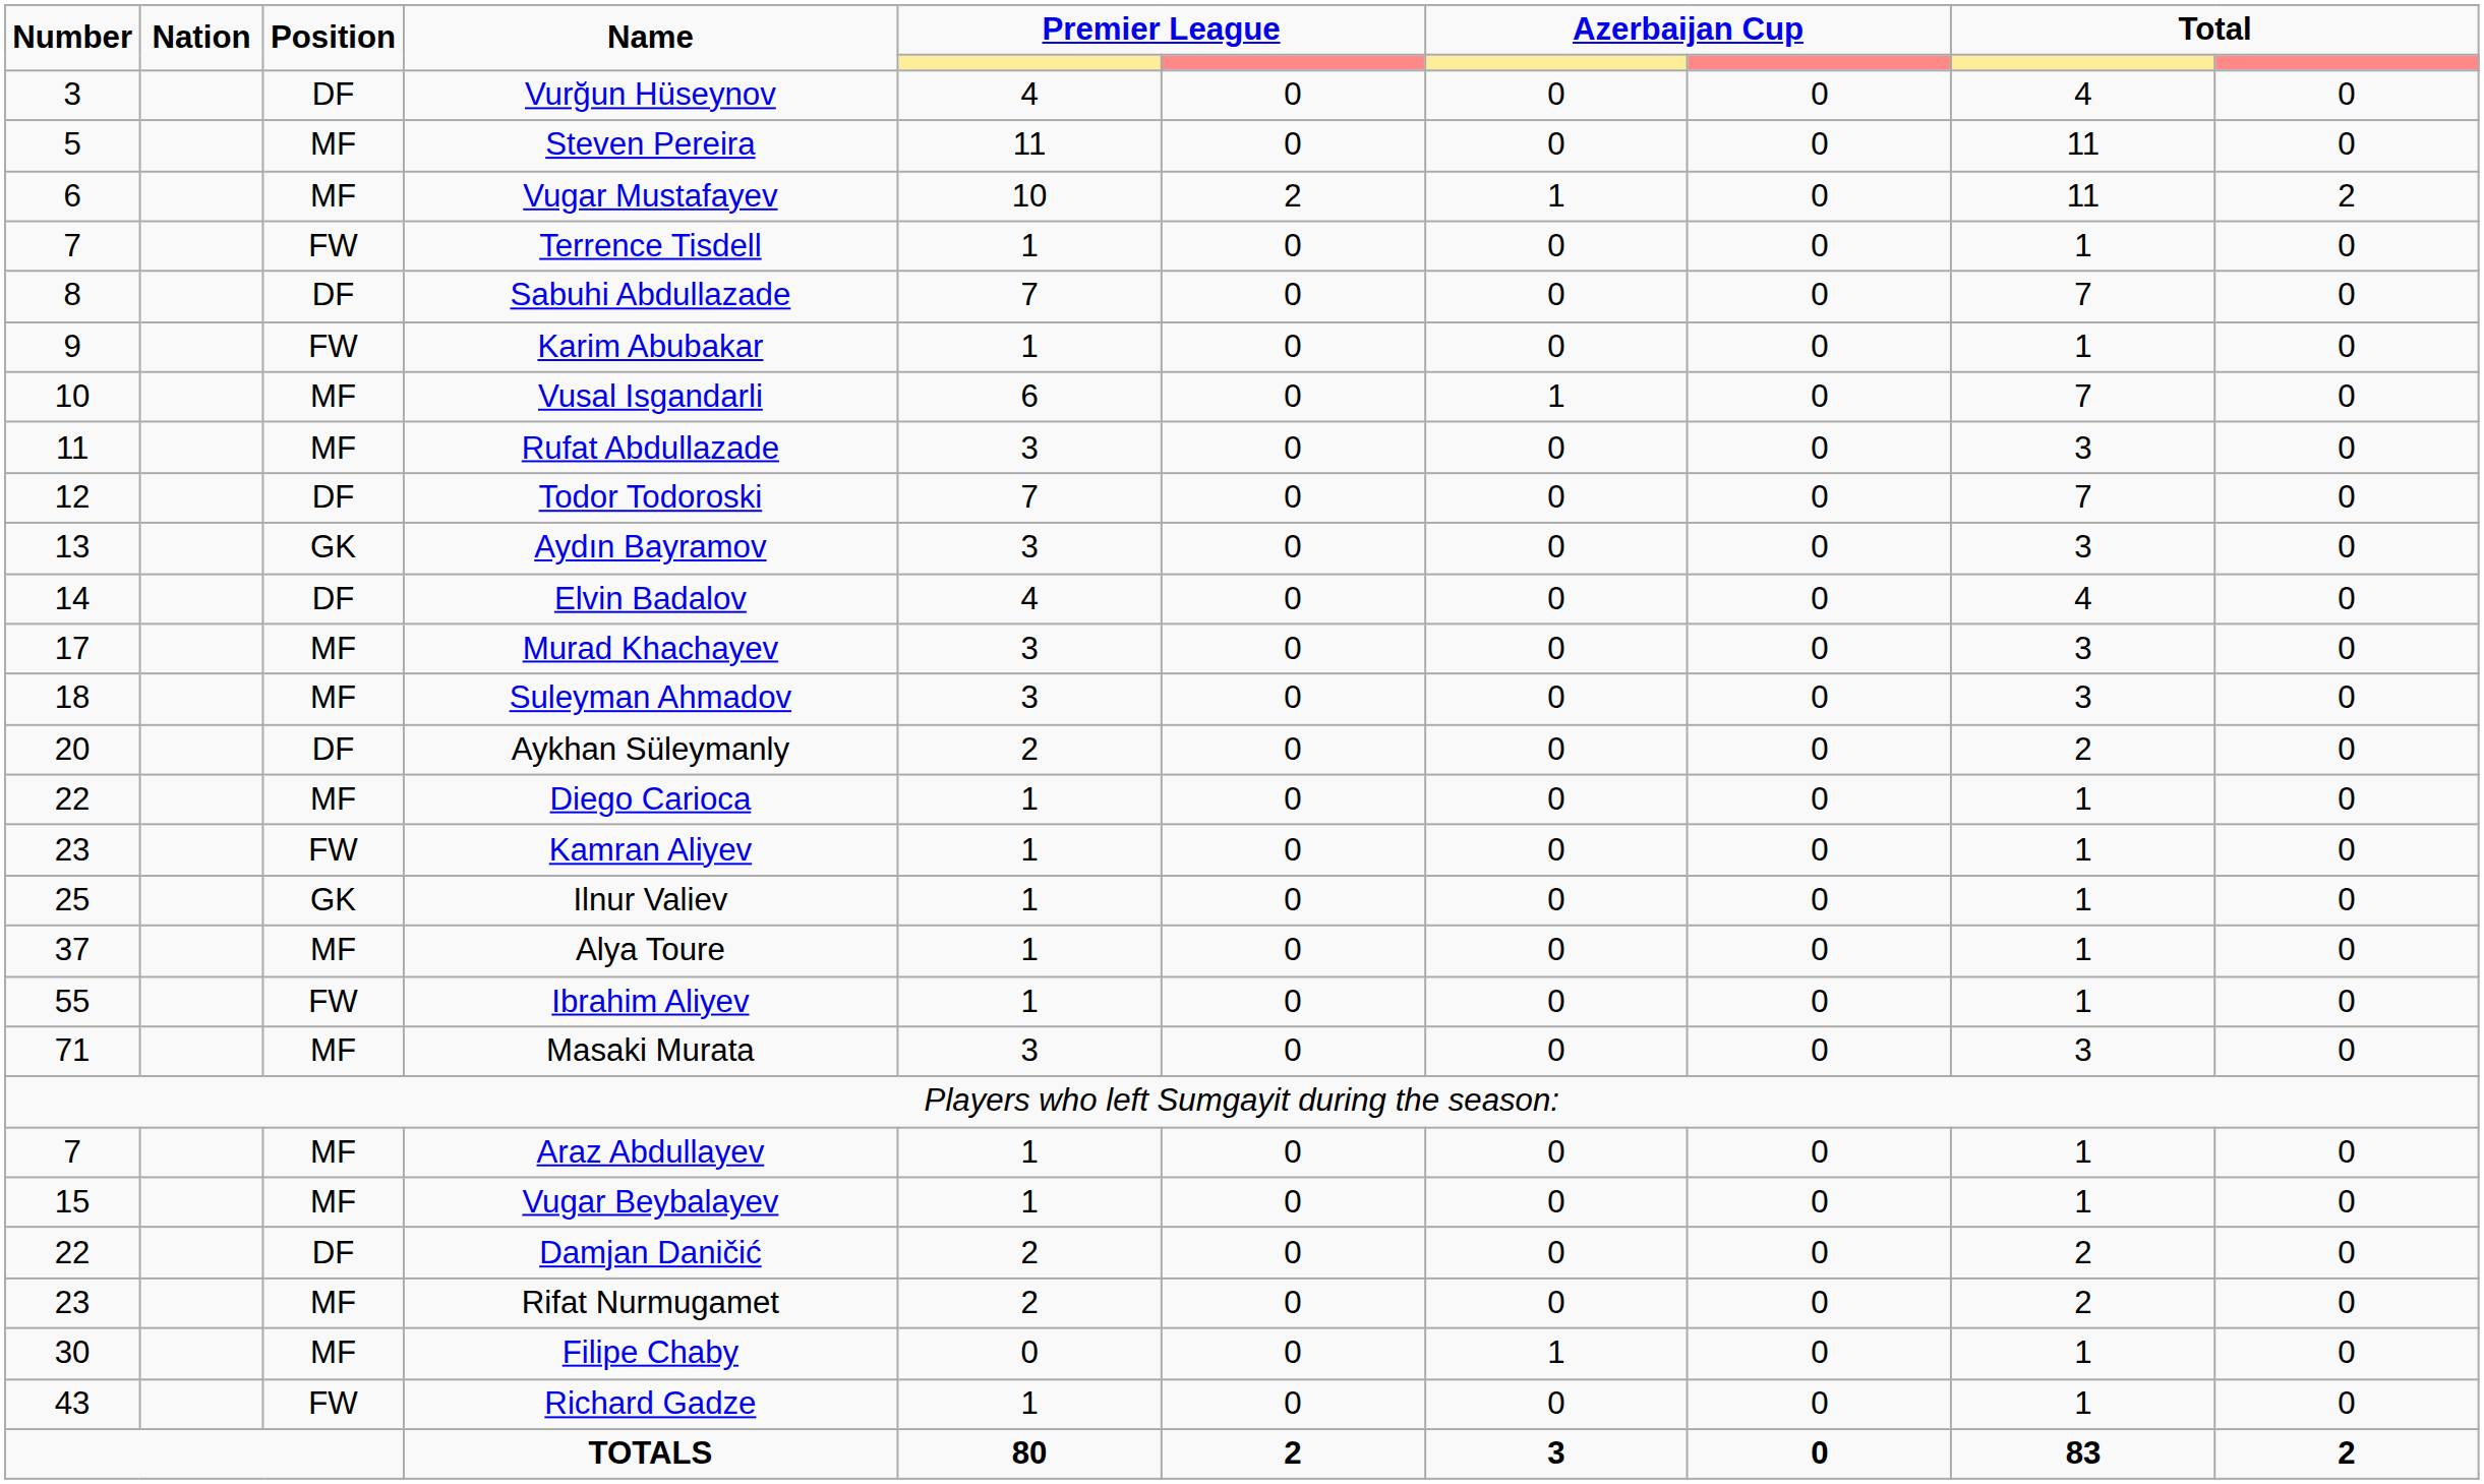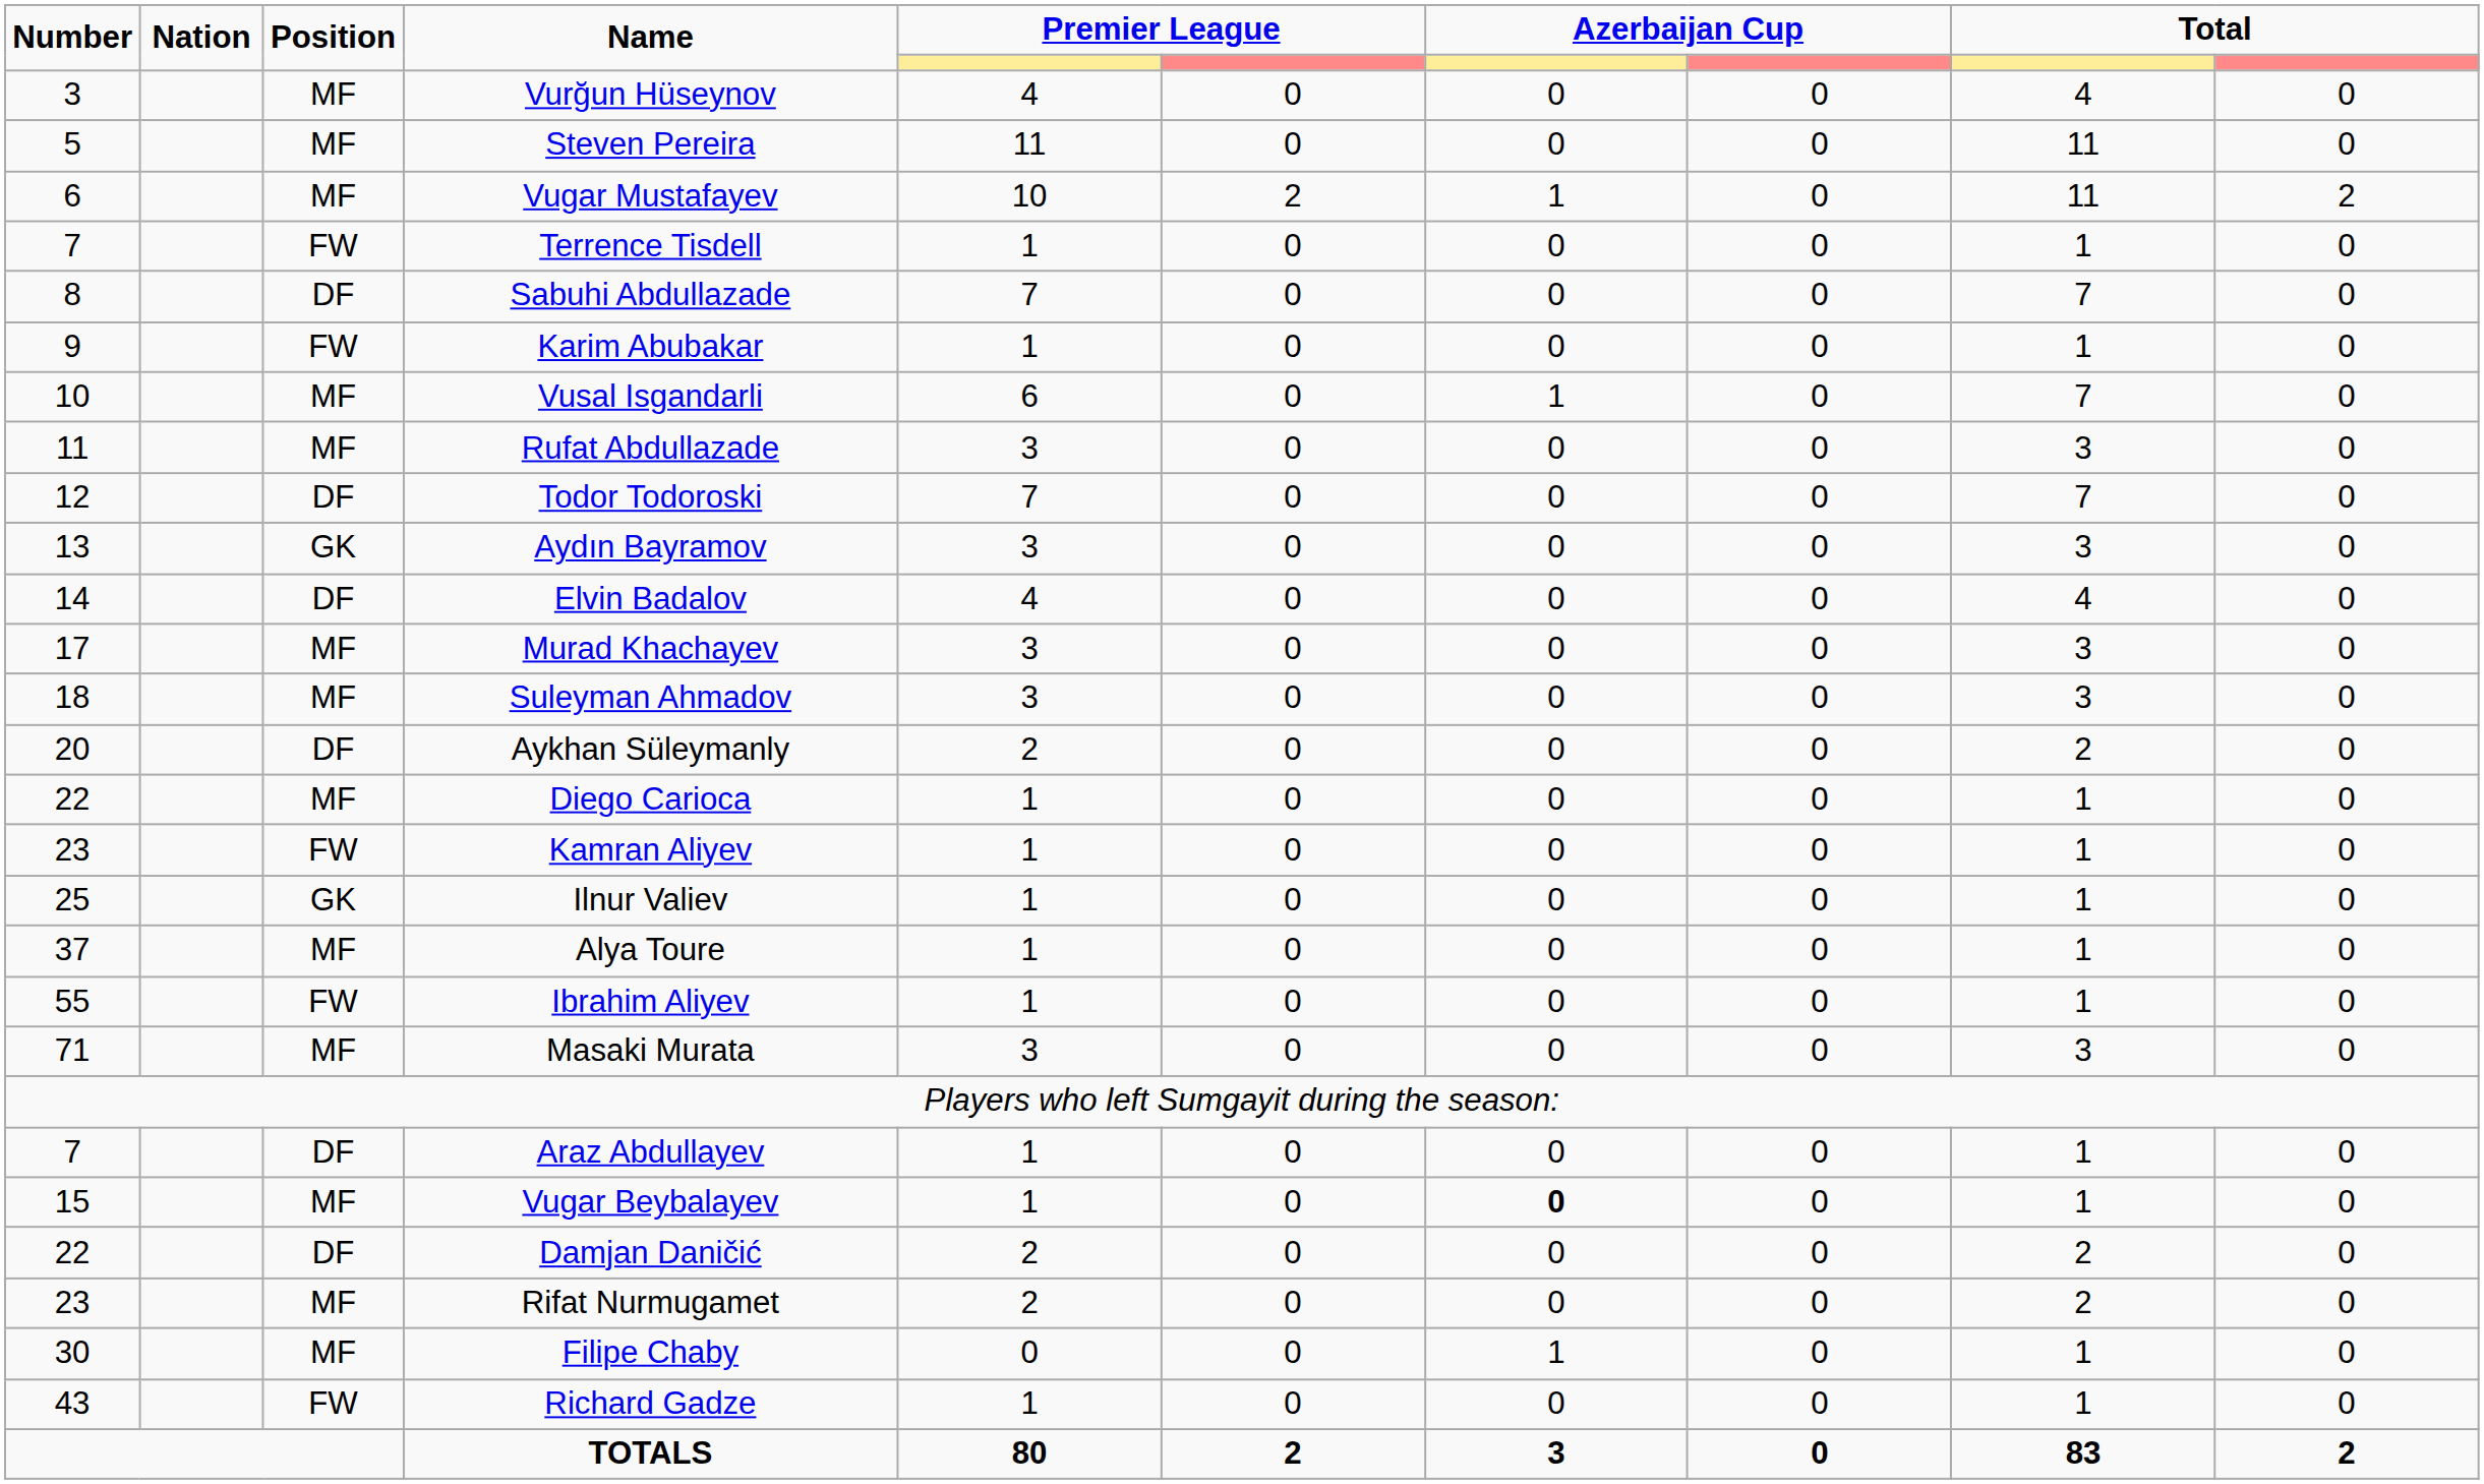 <table class="wikitable" style="text-align:center;">
 <tr>
 <td rowspan="2"  style="width:5%; text-align:center;"><strong>Number</strong></td>
 <td rowspan="2"  style="width:5%; text-align:center;"><strong>Nation</strong></td>
 <td rowspan="2"  style="width:5%; text-align:center;"><strong>Position</strong></td>
 <td rowspan="2"  style="width:20%; text-align:center;"><strong>Name</strong></td>
 <td colspan="2" style="text-align:center;"><strong><a href='#'>Premier League</a></strong></td>
 <td colspan="2" style="text-align:center;"><strong><a href='#'>Azerbaijan Cup</a></strong></td>
 <td colspan="2" style="text-align:center;"><strong>Total</strong></td>
 </tr>
 <tr>
 <th style="width:60px; background:#fe9;"></th>
 <th style="width:60px; background:#ff8888;"></th>
 <th style="width:60px; background:#fe9;"></th>
 <th style="width:60px; background:#ff8888;"></th>
 <th style="width:60px; background:#fe9;"></th>
 <th style="width:60px; background:#ff8888;"></th>
 </tr>
 <tr>
 <td>3</td>
 <td></td>
-<td>DF</td>
+<td>MF</td>
 <td><a href='#'>Vurğun Hüseynov</a></td>
 <td>4</td>
 <td>0</td>
 <td>0</td>
 <td>0</td>
 <td>4</td>
 <td>0</td>
 </tr>
 <tr>
 <td>5</td>
 <td></td>
 <td>MF</td>
 <td><a href='#'>Steven Pereira</a></td>
 <td>11</td>
 <td>0</td>
 <td>0</td>
 <td>0</td>
 <td>11</td>
 <td>0</td>
 </tr>
 <tr>
 <td>6</td>
 <td></td>
 <td>MF</td>
 <td><a href='#'>Vugar Mustafayev</a></td>
 <td>10</td>
 <td>2</td>
 <td>1</td>
 <td>0</td>
 <td>11</td>
 <td>2</td>
 </tr>
 <tr>
 <td>7</td>
 <td></td>
 <td>FW</td>
 <td><a href='#'>Terrence Tisdell</a></td>
 <td>1</td>
 <td>0</td>
 <td>0</td>
 <td>0</td>
 <td>1</td>
 <td>0</td>
 </tr>
 <tr>
 <td>8</td>
 <td></td>
 <td>DF</td>
 <td><a href='#'>Sabuhi Abdullazade</a></td>
 <td>7</td>
 <td>0</td>
 <td>0</td>
 <td>0</td>
 <td>7</td>
 <td>0</td>
 </tr>
 <tr>
 <td>9</td>
 <td></td>
 <td>FW</td>
 <td><a href='#'>Karim Abubakar</a></td>
 <td>1</td>
 <td>0</td>
 <td>0</td>
 <td>0</td>
 <td>1</td>
 <td>0</td>
 </tr>
 <tr>
 <td>10</td>
 <td></td>
 <td>MF</td>
 <td><a href='#'>Vusal Isgandarli</a></td>
 <td>6</td>
 <td>0</td>
 <td>1</td>
 <td>0</td>
 <td>7</td>
 <td>0</td>
 </tr>
 <tr>
 <td>11</td>
 <td></td>
 <td>MF</td>
 <td><a href='#'>Rufat Abdullazade</a></td>
 <td>3</td>
 <td>0</td>
 <td>0</td>
 <td>0</td>
 <td>3</td>
 <td>0</td>
 </tr>
 <tr>
 <td>12</td>
 <td></td>
 <td>DF</td>
 <td><a href='#'>Todor Todoroski</a></td>
 <td>7</td>
 <td>0</td>
 <td>0</td>
 <td>0</td>
 <td>7</td>
 <td>0</td>
 </tr>
 <tr>
 <td>13</td>
 <td></td>
 <td>GK</td>
 <td><a href='#'>Aydın Bayramov</a></td>
 <td>3</td>
 <td>0</td>
 <td>0</td>
 <td>0</td>
 <td>3</td>
 <td>0</td>
 </tr>
 <tr>
 <td>14</td>
 <td></td>
 <td>DF</td>
 <td><a href='#'>Elvin Badalov</a></td>
 <td>4</td>
 <td>0</td>
 <td>0</td>
 <td>0</td>
 <td>4</td>
 <td>0</td>
 </tr>
 <tr>
 <td>17</td>
 <td></td>
 <td>MF</td>
 <td><a href='#'>Murad Khachayev</a></td>
 <td>3</td>
 <td>0</td>
 <td>0</td>
 <td>0</td>
 <td>3</td>
 <td>0</td>
 </tr>
 <tr>
 <td>18</td>
 <td></td>
 <td>MF</td>
 <td><a href='#'>Suleyman Ahmadov</a></td>
 <td>3</td>
 <td>0</td>
 <td>0</td>
 <td>0</td>
 <td>3</td>
 <td>0</td>
 </tr>
 <tr>
 <td>20</td>
 <td></td>
 <td>DF</td>
 <td>Aykhan Süleymanly</td>
 <td>2</td>
 <td>0</td>
 <td>0</td>
 <td>0</td>
 <td>2</td>
 <td>0</td>
 </tr>
 <tr>
 <td>22</td>
 <td></td>
 <td>MF</td>
 <td><a href='#'>Diego Carioca</a></td>
 <td>1</td>
 <td>0</td>
 <td>0</td>
 <td>0</td>
 <td>1</td>
 <td>0</td>
 </tr>
 <tr>
 <td>23</td>
 <td></td>
 <td>FW</td>
 <td><a href='#'>Kamran Aliyev</a></td>
 <td>1</td>
 <td>0</td>
 <td>0</td>
 <td>0</td>
 <td>1</td>
 <td>0</td>
 </tr>
 <tr>
 <td>25</td>
 <td></td>
 <td>GK</td>
 <td>Ilnur Valiev</td>
 <td>1</td>
 <td>0</td>
 <td>0</td>
 <td>0</td>
 <td>1</td>
 <td>0</td>
 </tr>
 <tr>
 <td>37</td>
 <td></td>
 <td>MF</td>
 <td>Alya Toure</td>
 <td>1</td>
 <td>0</td>
 <td>0</td>
 <td>0</td>
 <td>1</td>
 <td>0</td>
 </tr>
 <tr>
 <td>55</td>
 <td></td>
 <td>FW</td>
 <td><a href='#'>Ibrahim Aliyev</a></td>
 <td>1</td>
 <td>0</td>
 <td>0</td>
 <td>0</td>
 <td>1</td>
 <td>0</td>
 </tr>
 <tr>
 <td>71</td>
 <td></td>
 <td>MF</td>
 <td>Masaki Murata</td>
 <td>3</td>
 <td>0</td>
 <td>0</td>
 <td>0</td>
 <td>3</td>
 <td>0</td>
 </tr>
 <tr>
 <td colspan="14"><em>Players who left Sumgayit during the season:</em></td>
 </tr>
 <tr>
 <td>7</td>
 <td></td>
-<td>MF</td>
+<td>DF</td>
 <td><a href='#'>Araz Abdullayev</a></td>
 <td>1</td>
 <td>0</td>
 <td>0</td>
 <td>0</td>
 <td>1</td>
 <td>0</td>
 </tr>
 <tr>
 <td>15</td>
 <td></td>
 <td>MF</td>
 <td><a href='#'>Vugar Beybalayev</a></td>
 <td>1</td>
 <td>0</td>
-<td>0</td>
+<td><strong>0</strong></td>
 <td>0</td>
 <td>1</td>
 <td>0</td>
 </tr>
 <tr>
 <td>22</td>
 <td></td>
 <td>DF</td>
 <td><a href='#'>Damjan Daničić</a></td>
 <td>2</td>
 <td>0</td>
 <td>0</td>
 <td>0</td>
 <td>2</td>
 <td>0</td>
 </tr>
 <tr>
 <td>23</td>
 <td></td>
 <td>MF</td>
 <td>Rifat Nurmugamet</td>
 <td>2</td>
 <td>0</td>
 <td>0</td>
 <td>0</td>
 <td>2</td>
 <td>0</td>
 </tr>
 <tr>
 <td>30</td>
 <td></td>
 <td>MF</td>
 <td><a href='#'>Filipe Chaby</a></td>
 <td>0</td>
 <td>0</td>
 <td>1</td>
 <td>0</td>
 <td>1</td>
 <td>0</td>
 </tr>
 <tr>
 <td>43</td>
 <td></td>
 <td>FW</td>
 <td><a href='#'>Richard Gadze</a></td>
 <td>1</td>
 <td>0</td>
 <td>0</td>
 <td>0</td>
 <td>1</td>
 <td>0</td>
 </tr>
 <tr>
 <td colspan="3"></td>
 <td><strong>TOTALS</strong></td>
 <td><strong>80</strong></td>
 <td><strong>2</strong></td>
 <td><strong>3</strong></td>
 <td><strong>0</strong></td>
 <td><strong>83</strong></td>
 <td><strong>2</strong></td>
 </tr>
 </table>
